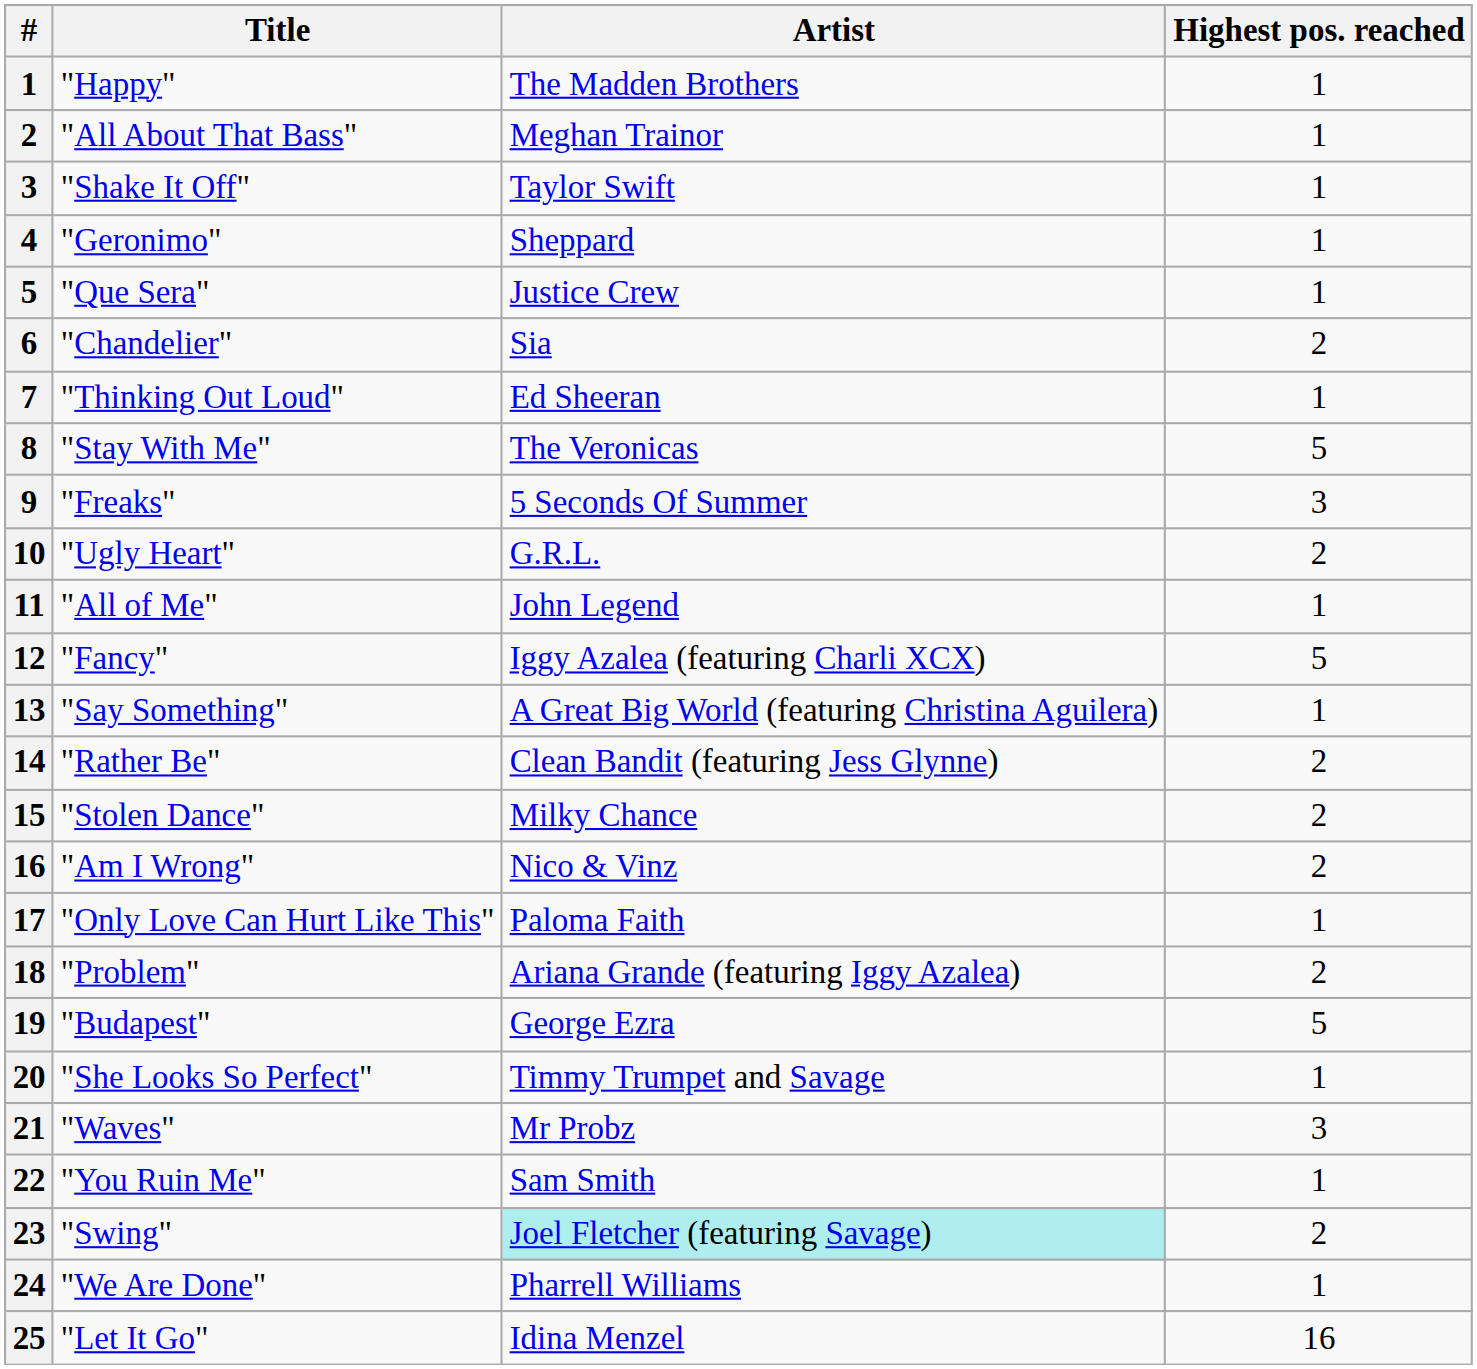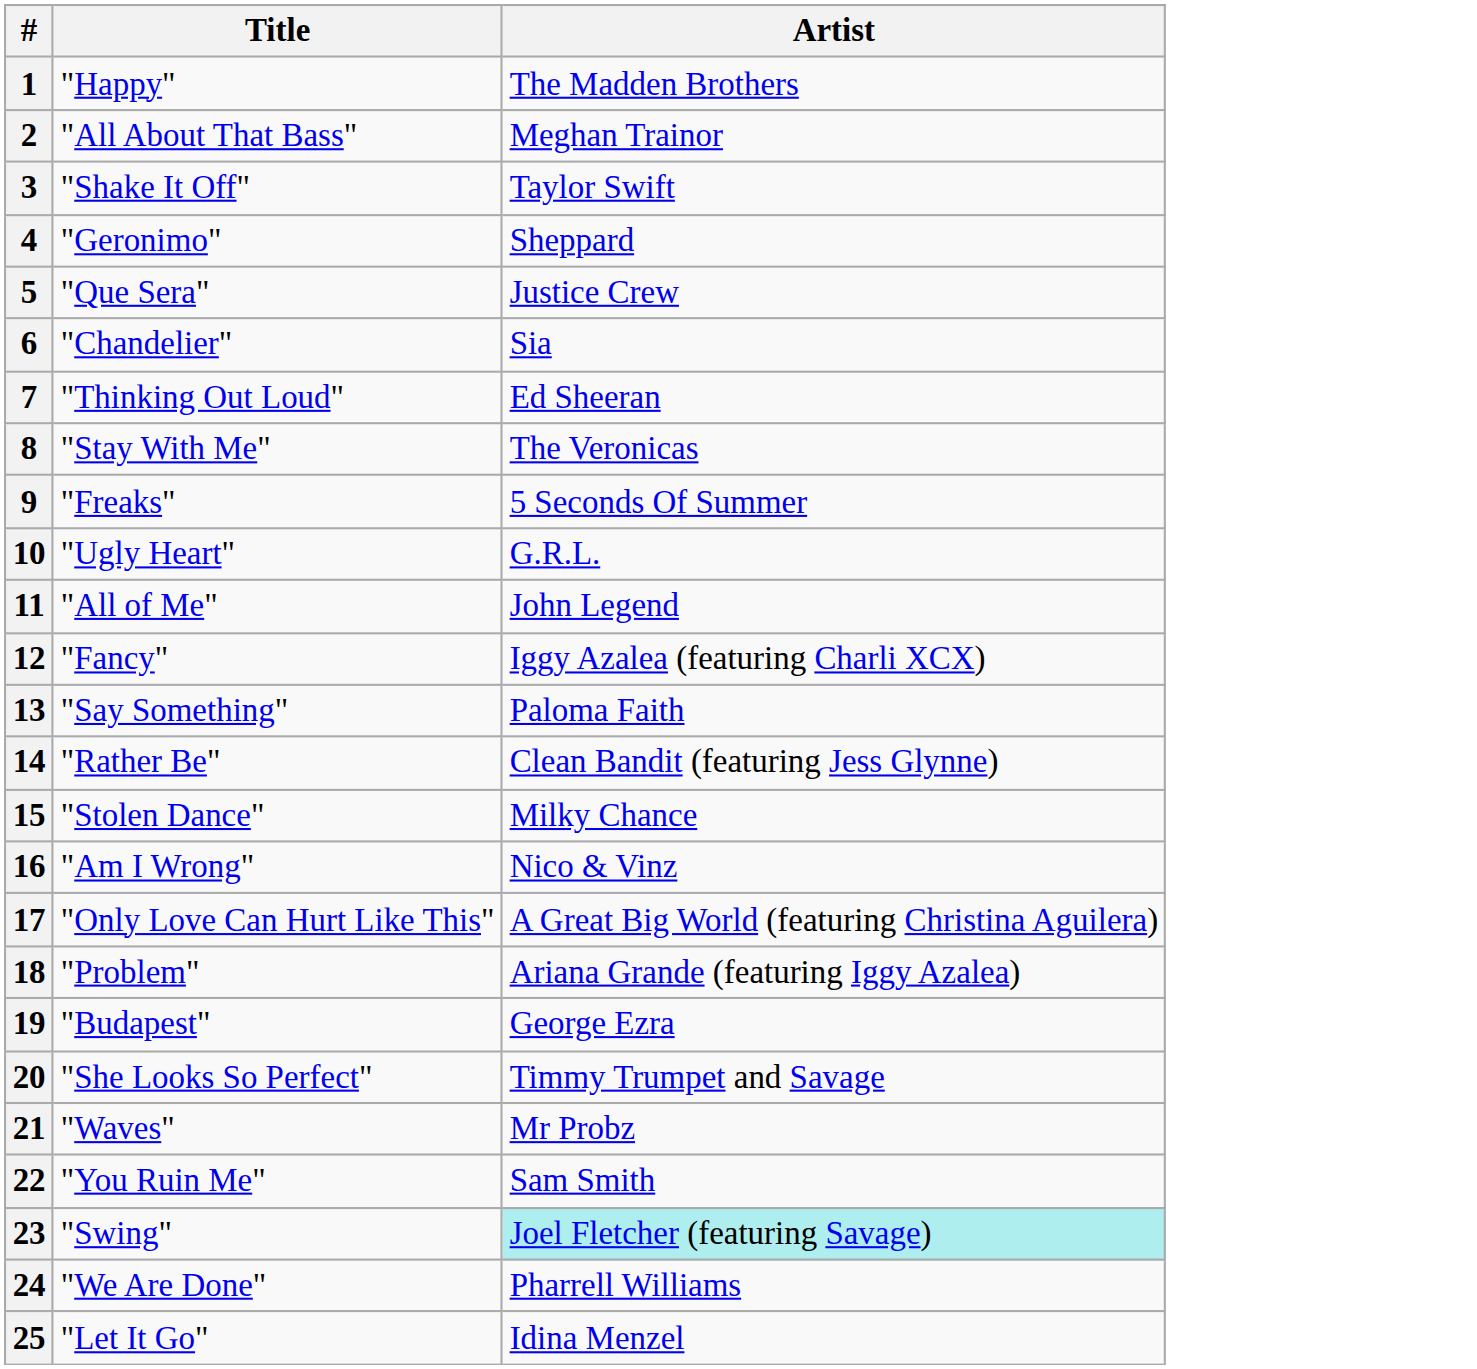 <table class="wikitable sortable">
 <tr>
 <th scope="col">#</th>
 <th scope="col">Title</th>
 <th scope="col">Artist</th>
-<th scope="col">Highest pos. reached</th>
 </tr>
 <tr>
 <th scope="row">1</th>
 <td>"<a href='#'>Happy</a>"</td>
 <td><a href='#'>The Madden Brothers</a></td>
-<td style="text-align:center;">1</td>
 </tr>
 <tr>
 <th scope="row">2</th>
 <td>"<a href='#'>All About That Bass</a>"</td>
 <td><a href='#'>Meghan Trainor</a></td>
-<td style="text-align:center;">1</td>
 </tr>
 <tr>
 <th scope="row">3</th>
 <td>"<a href='#'>Shake It Off</a>"</td>
 <td><a href='#'>Taylor Swift</a></td>
-<td style="text-align:center;">1</td>
 </tr>
 <tr>
 <th scope="row">4</th>
 <td>"<a href='#'>Geronimo</a>"</td>
 <td><a href='#'>Sheppard</a></td>
-<td style="text-align:center;">1</td>
 </tr>
 <tr>
 <th scope="row">5</th>
 <td>"<a href='#'>Que Sera</a>"</td>
 <td><a href='#'>Justice Crew</a></td>
-<td style="text-align:center;">1</td>
 </tr>
 <tr>
 <th scope="row">6</th>
 <td>"<a href='#'>Chandelier</a>"</td>
 <td><a href='#'>Sia</a></td>
-<td style="text-align:center;">2</td>
 </tr>
 <tr>
 <th scope="row">7</th>
 <td>"<a href='#'>Thinking Out Loud</a>"</td>
 <td><a href='#'>Ed Sheeran</a></td>
-<td style="text-align:center;">1</td>
 </tr>
 <tr>
 <th scope="row">8</th>
 <td>"<a href='#'>Stay With Me</a>"</td>
 <td><a href='#'>The Veronicas</a></td>
-<td style="text-align:center;">5</td>
 </tr>
 <tr>
 <th scope="row">9</th>
 <td>"<a href='#'>Freaks</a>"</td>
 <td><a href='#'>5 Seconds Of Summer</a></td>
-<td style="text-align:center;">3</td>
 </tr>
 <tr>
 <th scope="row">10</th>
 <td>"<a href='#'>Ugly Heart</a>"</td>
 <td><a href='#'>G.R.L.</a></td>
-<td style="text-align:center;">2</td>
 </tr>
 <tr>
 <th scope="row">11</th>
 <td>"<a href='#'>All of Me</a>"</td>
 <td><a href='#'>John Legend</a></td>
-<td style="text-align:center;">1</td>
 </tr>
 <tr>
 <th scope="row">12</th>
 <td>"<a href='#'>Fancy</a>"</td>
 <td><a href='#'>Iggy Azalea</a> (featuring <a href='#'>Charli XCX</a>)</td>
-<td style="text-align:center;">5</td>
 </tr>
 <tr>
 <th scope="row">13</th>
 <td>"<a href='#'>Say Something</a>"</td>
-<td><a href='#'>A Great Big World</a> (featuring <a href='#'>Christina Aguilera</a>)</td>
-<td style="text-align:center;">1</td>
+<td><a href='#'>Paloma Faith</a></td>
 </tr>
 <tr>
 <th scope="row">14</th>
 <td>"<a href='#'>Rather Be</a>"</td>
 <td><a href='#'>Clean Bandit</a> (featuring <a href='#'>Jess Glynne</a>)</td>
-<td style="text-align:center;">2</td>
 </tr>
 <tr>
 <th scope="row">15</th>
 <td>"<a href='#'>Stolen Dance</a>"</td>
 <td><a href='#'>Milky Chance</a></td>
-<td style="text-align:center;">2</td>
 </tr>
 <tr>
 <th scope="row">16</th>
 <td>"<a href='#'>Am I Wrong</a>"</td>
 <td><a href='#'>Nico & Vinz</a></td>
-<td style="text-align:center;">2</td>
 </tr>
 <tr>
 <th scope="row">17</th>
 <td>"<a href='#'>Only Love Can Hurt Like This</a>"</td>
-<td><a href='#'>Paloma Faith</a></td>
-<td style="text-align:center;">1</td>
+<td><a href='#'>A Great Big World</a> (featuring <a href='#'>Christina Aguilera</a>)</td>
 </tr>
 <tr>
 <th scope="row">18</th>
 <td>"<a href='#'>Problem</a>"</td>
 <td><a href='#'>Ariana Grande</a> (featuring <a href='#'>Iggy Azalea</a>)</td>
-<td style="text-align:center;">2</td>
 </tr>
 <tr>
 <th scope="row">19</th>
 <td>"<a href='#'>Budapest</a>"</td>
 <td><a href='#'>George Ezra</a></td>
-<td style="text-align:center;">5</td>
 </tr>
 <tr>
 <th scope="row">20</th>
 <td>"<a href='#'>She Looks So Perfect</a>"</td>
 <td><a href='#'>Timmy Trumpet</a> and <a href='#'>Savage</a></td>
-<td style="text-align:center;">1</td>
 </tr>
 <tr>
 <th scope="row">21</th>
 <td>"<a href='#'>Waves</a>"</td>
 <td><a href='#'>Mr Probz</a></td>
-<td style="text-align:center;">3</td>
 </tr>
 <tr>
 <th scope="row">22</th>
 <td>"<a href='#'>You Ruin Me</a>"</td>
 <td><a href='#'>Sam Smith</a></td>
-<td style="text-align:center;">1</td>
 </tr>
 <tr>
 <th scope="row">23</th>
 <td>"<a href='#'>Swing</a>"</td>
 <td style="background: paleturquoise;"><a href='#'>Joel Fletcher</a> (featuring <a href='#'>Savage</a>)</td>
-<td style="text-align:center;">2</td>
 </tr>
 <tr>
 <th scope="row">24</th>
 <td>"<a href='#'>We Are Done</a>"</td>
 <td><a href='#'>Pharrell Williams</a></td>
-<td style="text-align:center;">1</td>
 </tr>
 <tr>
 <th scope="row">25</th>
 <td>"<a href='#'>Let It Go</a>"</td>
 <td><a href='#'>Idina Menzel</a></td>
-<td style="text-align:center;">16</td>
 </tr>
 </table>
